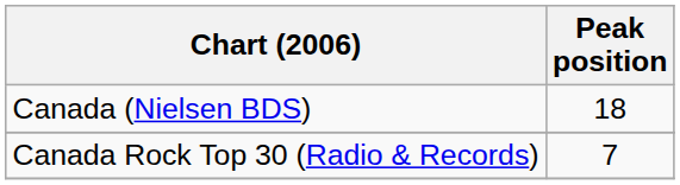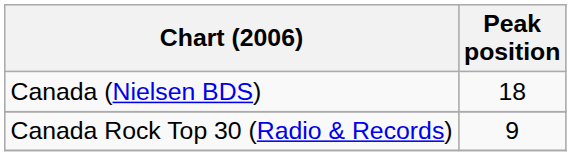 <table class="wikitable sortable">
 <tr>
 <th>Chart (2006)</th>
 <th>Peak<br>position</th>
 </tr>
 <tr>
 <td>Canada (<a href='#'>Nielsen BDS</a>)</td>
 <td align="center">18</td>
 </tr>
 <tr>
 </tr>
 <tr>
 <td>Canada Rock Top 30 (<a href='#'>Radio & Records</a>)</td>
-<td align="center">7</td>
+<td align="center">9</td>
 </tr>
 <tr>
 </tr>
 </table>
